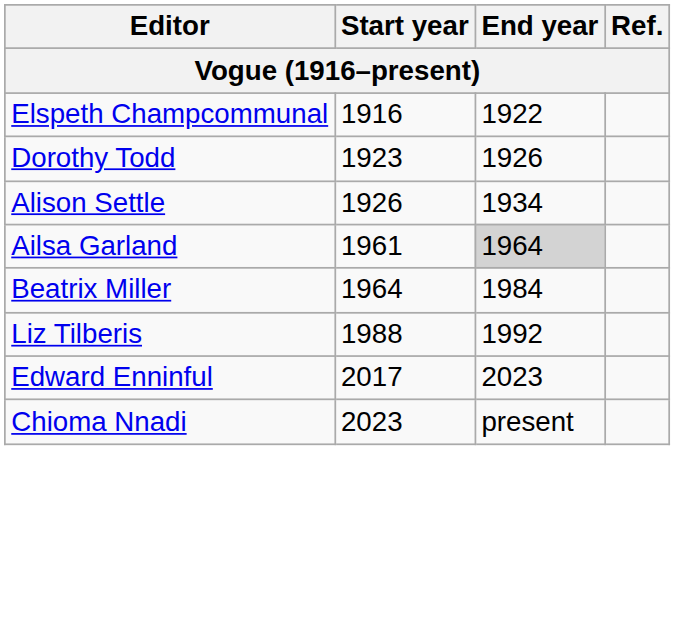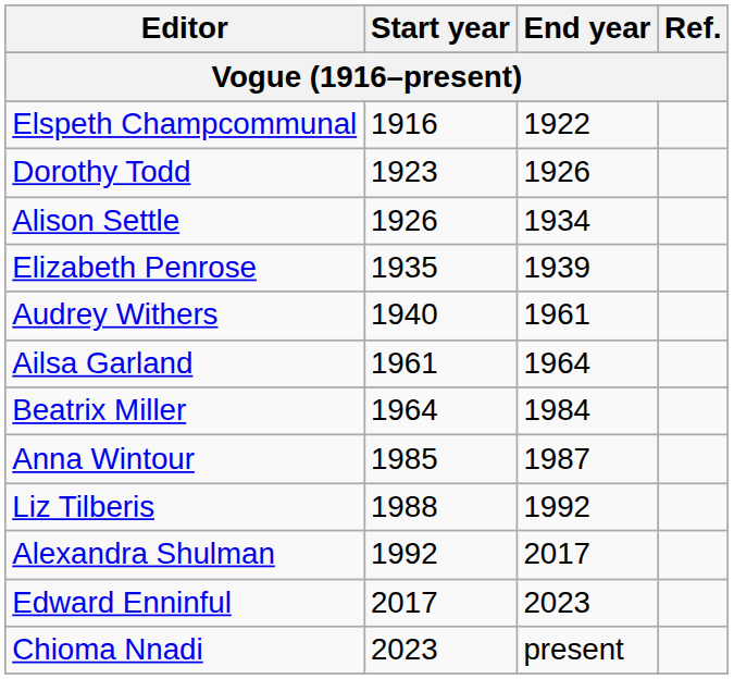 <table class="wikitable">
 <tr>
 <th>Editor</th>
 <th>Start year</th>
 <th>End year</th>
 <th>Ref.</th>
 </tr>
 <tr>
 <th colspan="4">Vogue (1916–present)</th>
 </tr>
 <tr>
 <td><a href='#'>Elspeth Champcommunal</a></td>
 <td>1916</td>
 <td>1922</td>
 <td></td>
 </tr>
 <tr>
 <td><a href='#'>Dorothy Todd</a></td>
 <td>1923</td>
 <td>1926</td>
 <td></td>
 </tr>
 <tr>
 <td><a href='#'>Alison Settle</a></td>
 <td>1926</td>
 <td>1934</td>
 <td></td>
 </tr>
 <tr>
+<td><a href='#'>Elizabeth Penrose</a></td>
+<td>1935</td>
+<td>1939</td>
+<td></td>
+</tr>
+<tr>
+<td><a href='#'>Audrey Withers</a></td>
+<td>1940</td>
+<td>1961</td>
+<td></td>
+</tr>
+<tr>
 <td><a href='#'>Ailsa Garland</a></td>
 <td>1961</td>
-<td style="background: lightgrey;">1964</td>
+<td>1964</td>
 <td></td>
 </tr>
 <tr>
 <td><a href='#'>Beatrix Miller</a></td>
 <td>1964</td>
 <td>1984</td>
 <td></td>
 </tr>
 <tr>
+<td><a href='#'>Anna Wintour</a></td>
+<td>1985</td>
+<td>1987</td>
+<td></td>
+</tr>
+<tr>
 <td><a href='#'>Liz Tilberis</a></td>
 <td>1988</td>
 <td>1992</td>
+<td></td>
+</tr>
+<tr>
+<td><a href='#'>Alexandra Shulman</a></td>
+<td>1992</td>
+<td>2017</td>
 <td></td>
 </tr>
 <tr>
 <td><a href='#'>Edward Enninful</a></td>
 <td>2017</td>
 <td>2023</td>
 <td></td>
 </tr>
 <tr>
 <td><a href='#'>Chioma Nnadi</a></td>
 <td>2023</td>
 <td>present</td>
 <td></td>
 </tr>
 </table>
